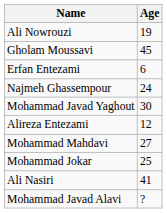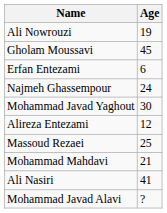 <table class="wikitable">
 <tr>
 <th>Name</th>
 <th>Age</th>
 </tr>
 <tr>
 <td>Ali Nowrouzi</td>
 <td>19</td>
 </tr>
 <tr>
 <td>Gholam Moussavi</td>
 <td>45</td>
 </tr>
 <tr>
 <td>Erfan Entezami</td>
 <td>6</td>
 </tr>
 <tr>
 <td>Najmeh Ghassempour</td>
 <td>24</td>
 </tr>
 <tr>
 <td>Mohammad Javad Yaghout</td>
 <td>30</td>
 </tr>
 <tr>
 <td>Alireza Entezami</td>
 <td>12</td>
 </tr>
 <tr>
-<td>Mohammad Mahdavi</td>
-<td>27</td>
+<td>Massoud Rezaei</td>
+<td>25</td>
 </tr>
 <tr>
-<td>Mohammad Jokar</td>
-<td>25</td>
+<td>Mohammad Mahdavi</td>
+<td>21</td>
 </tr>
 <tr>
 <td>Ali Nasiri</td>
 <td>41</td>
 </tr>
 <tr>
 <td>Mohammad Javad Alavi</td>
 <td>?</td>
 </tr>
 </table>
